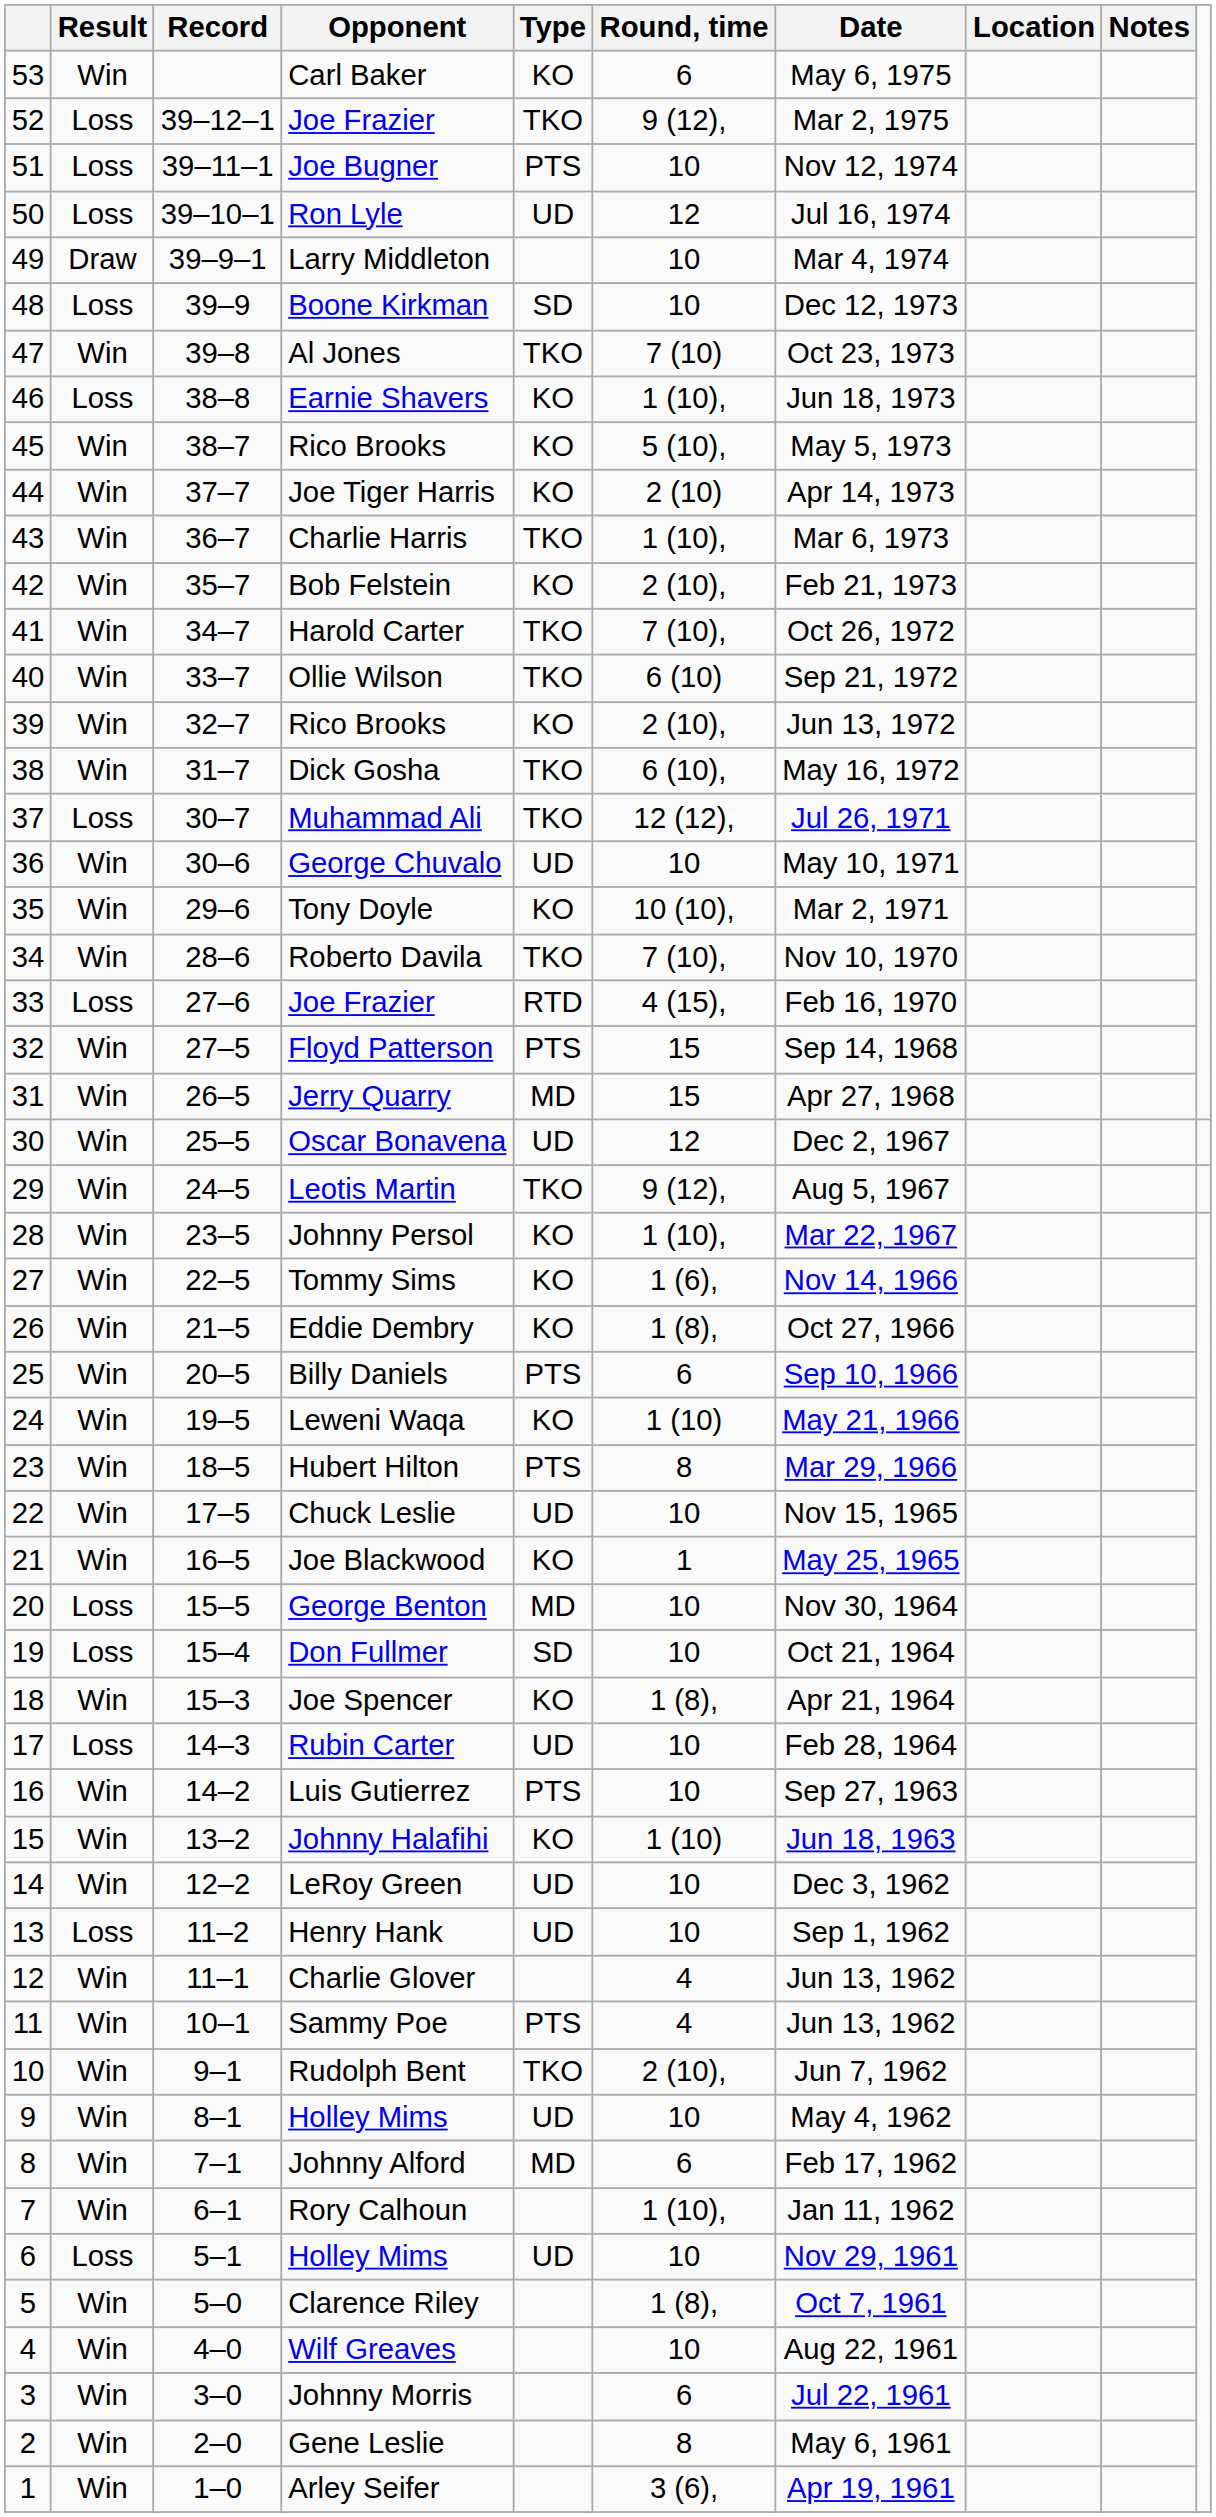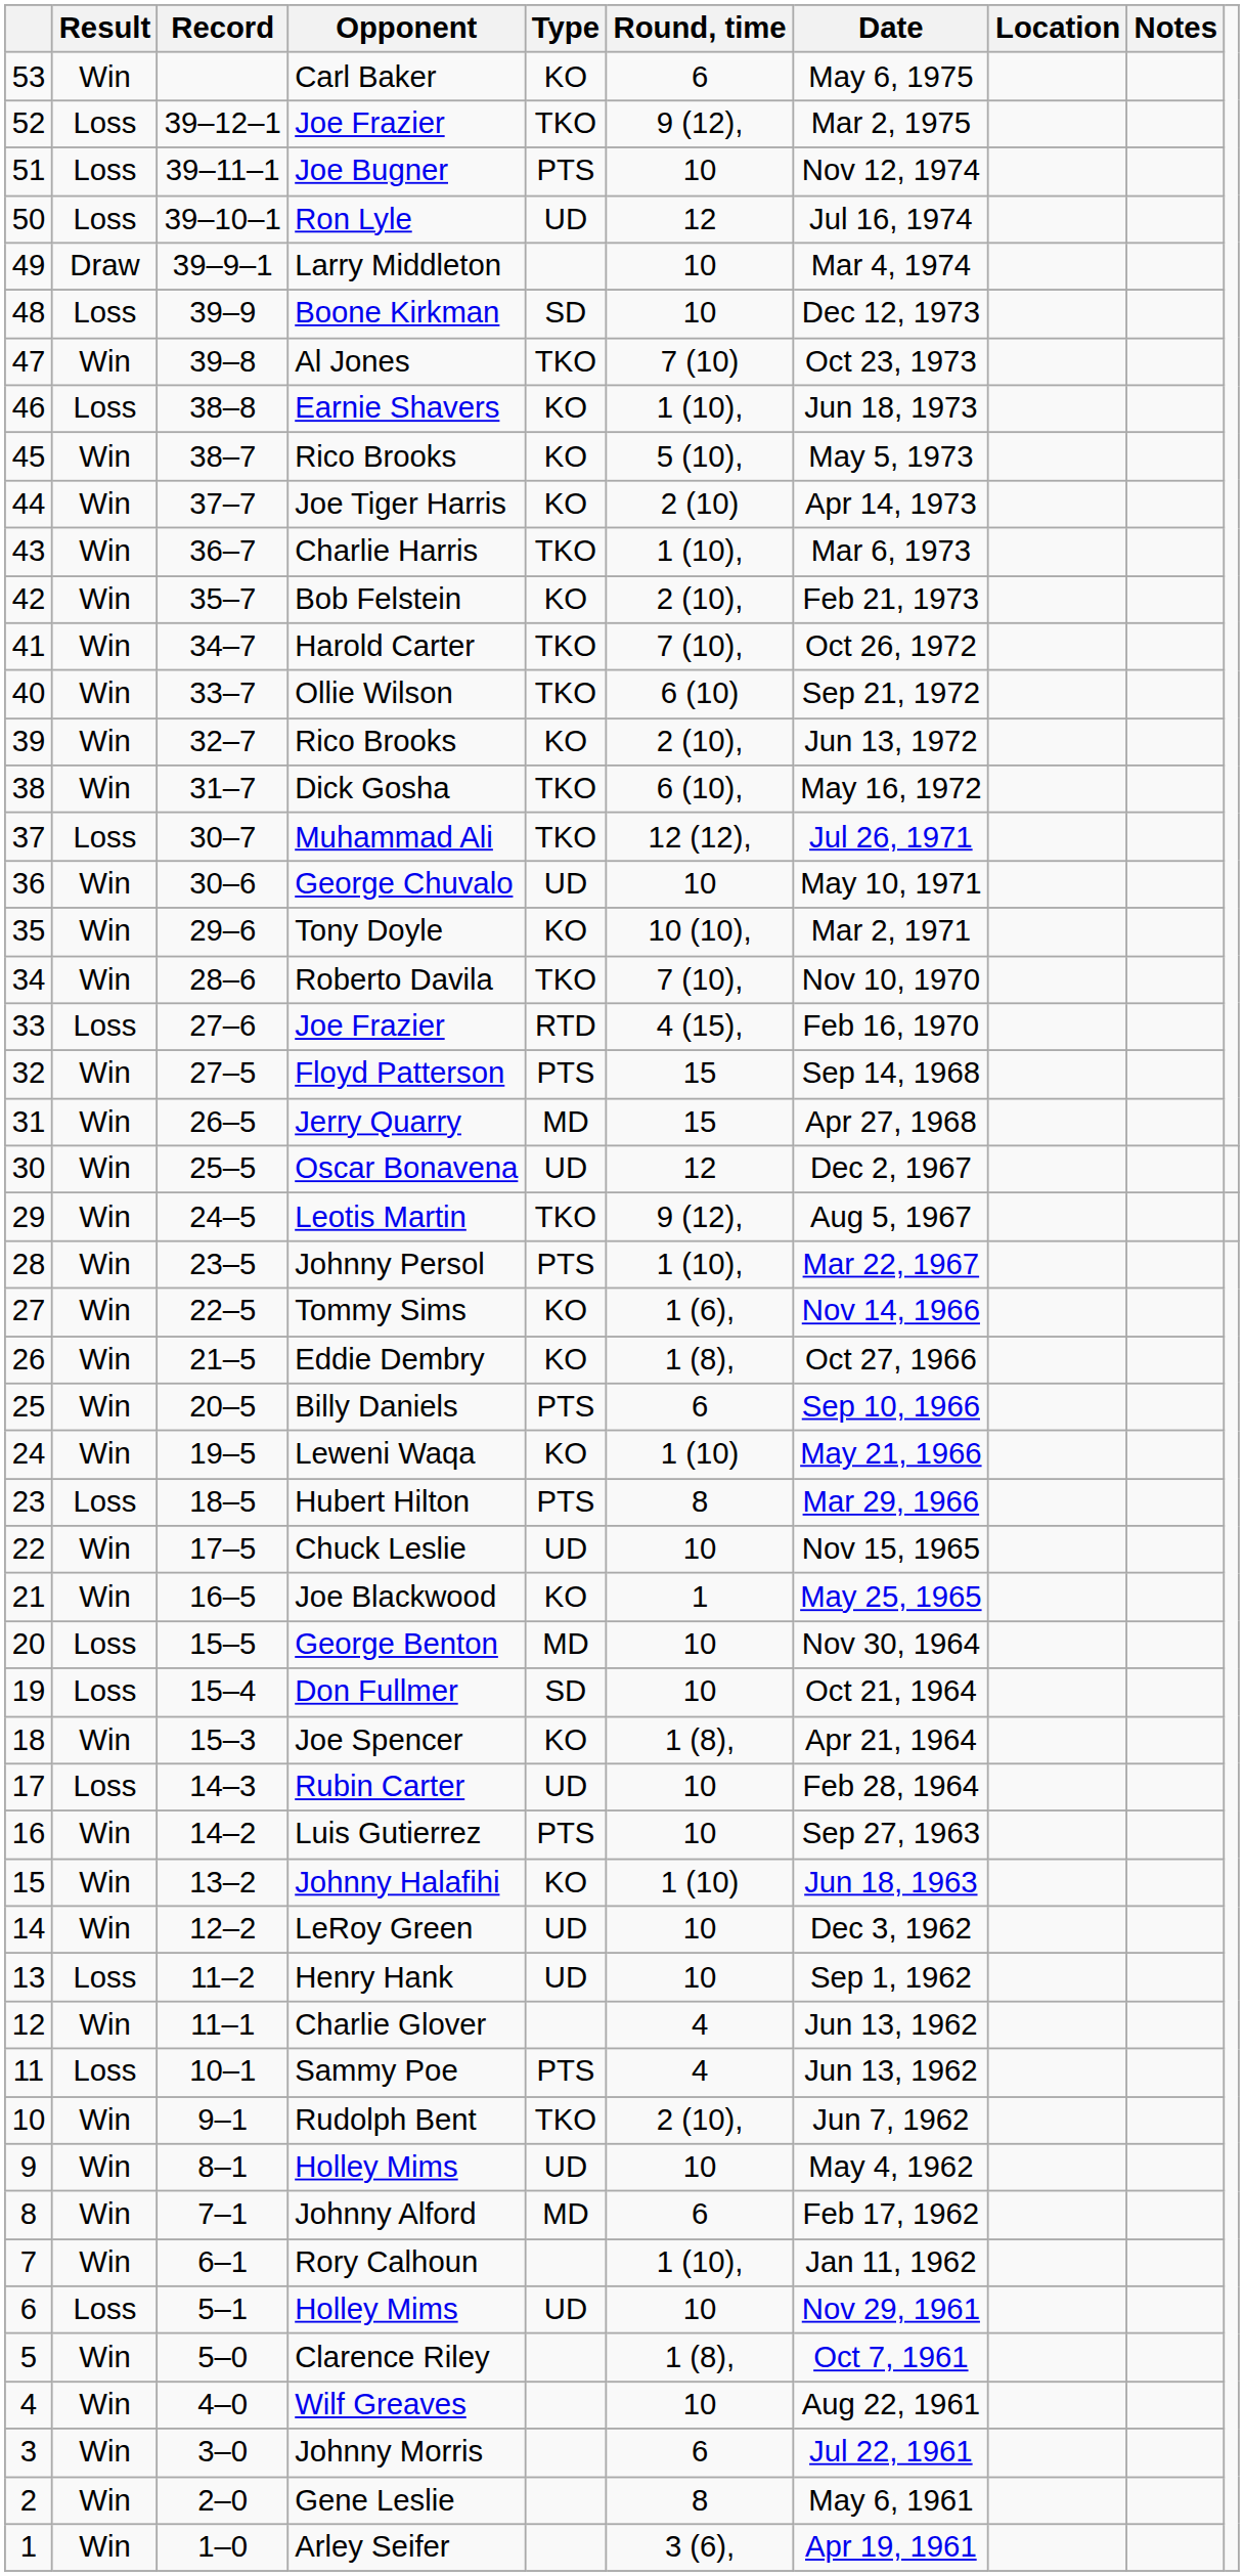 <table class="wikitable" style="text-align:center">
 <tr>
 <th></th>
 <th>Result</th>
 <th>Record</th>
 <th>Opponent</th>
 <th>Type</th>
 <th>Round, time</th>
 <th>Date</th>
 <th>Location</th>
 <th>Notes</th>
 </tr>
 <tr>
 <td>53</td>
 <td>Win</td>
 <td></td>
 <td style="text-align:left;">Carl Baker</td>
 <td>KO</td>
 <td>6</td>
 <td>May 6, 1975</td>
 <td style="text-align:left;"></td>
 <td></td>
 </tr>
 <tr>
 <td>52</td>
 <td>Loss</td>
 <td>39–12–1</td>
 <td style="text-align:left;"><a href='#'>Joe Frazier</a></td>
 <td>TKO</td>
 <td>9 (12), </td>
 <td>Mar 2, 1975</td>
 <td style="text-align:left;"></td>
 <td></td>
 </tr>
 <tr>
 <td>51</td>
 <td>Loss</td>
 <td>39–11–1</td>
 <td style="text-align:left;"><a href='#'>Joe Bugner</a></td>
 <td>PTS</td>
 <td>10</td>
 <td>Nov 12, 1974</td>
 <td style="text-align:left;"></td>
 <td></td>
 </tr>
 <tr>
 <td>50</td>
 <td>Loss</td>
 <td>39–10–1</td>
 <td style="text-align:left;"><a href='#'>Ron Lyle</a></td>
 <td>UD</td>
 <td>12</td>
 <td>Jul 16, 1974</td>
 <td style="text-align:left;"></td>
 <td></td>
 </tr>
 <tr>
 <td>49</td>
 <td>Draw</td>
 <td>39–9–1</td>
 <td style="text-align:left;">Larry Middleton</td>
 <td></td>
 <td>10</td>
 <td>Mar 4, 1974</td>
 <td style="text-align:left;"></td>
 <td></td>
 </tr>
 <tr>
 <td>48</td>
 <td>Loss</td>
 <td>39–9</td>
 <td style="text-align:left;"><a href='#'>Boone Kirkman</a></td>
 <td>SD</td>
 <td>10</td>
 <td>Dec 12, 1973</td>
 <td style="text-align:left;"></td>
 <td></td>
 </tr>
 <tr>
 <td>47</td>
 <td>Win</td>
 <td>39–8</td>
 <td style="text-align:left;">Al Jones</td>
 <td>TKO</td>
 <td>7 (10)</td>
 <td>Oct 23, 1973</td>
 <td style="text-align:left;"></td>
 <td></td>
 </tr>
 <tr>
 <td>46</td>
 <td>Loss</td>
 <td>38–8</td>
 <td style="text-align:left;"><a href='#'>Earnie Shavers</a></td>
 <td>KO</td>
 <td>1 (10), </td>
 <td>Jun 18, 1973</td>
 <td style="text-align:left;"></td>
 <td></td>
 </tr>
 <tr>
 <td>45</td>
 <td>Win</td>
 <td>38–7</td>
 <td style="text-align:left;">Rico Brooks</td>
 <td>KO</td>
 <td>5 (10), </td>
 <td>May 5, 1973</td>
 <td style="text-align:left;"></td>
 <td></td>
 </tr>
 <tr>
 <td>44</td>
 <td>Win</td>
 <td>37–7</td>
 <td style="text-align:left;">Joe Tiger Harris</td>
 <td>KO</td>
 <td>2 (10)</td>
 <td>Apr 14, 1973</td>
 <td style="text-align:left;"></td>
 <td></td>
 </tr>
 <tr>
 <td>43</td>
 <td>Win</td>
 <td>36–7</td>
 <td style="text-align:left;">Charlie Harris</td>
 <td>TKO</td>
 <td>1 (10), </td>
 <td>Mar 6, 1973</td>
 <td style="text-align:left;"></td>
 <td></td>
 </tr>
 <tr>
 <td>42</td>
 <td>Win</td>
 <td>35–7</td>
 <td style="text-align:left;">Bob Felstein</td>
 <td>KO</td>
 <td>2 (10), </td>
 <td>Feb 21, 1973</td>
 <td style="text-align:left;"></td>
 <td></td>
 </tr>
 <tr>
 <td>41</td>
 <td>Win</td>
 <td>34–7</td>
 <td style="text-align:left;">Harold Carter</td>
 <td>TKO</td>
 <td>7 (10), </td>
 <td>Oct 26, 1972</td>
 <td style="text-align:left;"></td>
 <td></td>
 </tr>
 <tr>
 <td>40</td>
 <td>Win</td>
 <td>33–7</td>
 <td style="text-align:left;">Ollie Wilson</td>
 <td>TKO</td>
 <td>6 (10)</td>
 <td>Sep 21, 1972</td>
 <td style="text-align:left;"></td>
 <td></td>
 </tr>
 <tr>
 <td>39</td>
 <td>Win</td>
 <td>32–7</td>
 <td style="text-align:left;">Rico Brooks</td>
 <td>KO</td>
 <td>2 (10), </td>
 <td>Jun 13, 1972</td>
 <td style="text-align:left;"></td>
 <td></td>
 </tr>
 <tr>
 <td>38</td>
 <td>Win</td>
 <td>31–7</td>
 <td style="text-align:left;">Dick Gosha</td>
 <td>TKO</td>
 <td>6 (10), </td>
 <td>May 16, 1972</td>
 <td style="text-align:left;"></td>
 <td></td>
 </tr>
 <tr>
 <td>37</td>
 <td>Loss</td>
 <td>30–7</td>
 <td style="text-align:left;"><a href='#'>Muhammad Ali</a></td>
 <td>TKO</td>
 <td>12 (12), </td>
 <td><a href='#'>Jul 26, 1971</a></td>
 <td style="text-align:left;"></td>
 <td style="text-align:left;"></td>
 </tr>
 <tr>
 <td>36</td>
 <td>Win</td>
 <td>30–6</td>
 <td style="text-align:left;"><a href='#'>George Chuvalo</a></td>
 <td>UD</td>
 <td>10</td>
 <td>May 10, 1971</td>
 <td style="text-align:left;"></td>
 <td></td>
 </tr>
 <tr>
 <td>35</td>
 <td>Win</td>
 <td>29–6</td>
 <td style="text-align:left;">Tony Doyle</td>
 <td>KO</td>
 <td>10 (10), </td>
 <td>Mar 2, 1971</td>
 <td style="text-align:left;"></td>
 <td></td>
 </tr>
 <tr>
 <td>34</td>
 <td>Win</td>
 <td>28–6</td>
 <td style="text-align:left;">Roberto Davila</td>
 <td>TKO</td>
 <td>7 (10), </td>
 <td>Nov 10, 1970</td>
 <td style="text-align:left;"></td>
 <td></td>
 </tr>
 <tr>
 <td>33</td>
 <td>Loss</td>
 <td>27–6</td>
 <td style="text-align:left;"><a href='#'>Joe Frazier</a></td>
 <td>RTD</td>
 <td>4 (15), </td>
 <td>Feb 16, 1970</td>
 <td style="text-align:left;"></td>
 <td style="text-align:left;"></td>
 </tr>
 <tr>
 <td>32</td>
 <td>Win</td>
 <td>27–5</td>
 <td style="text-align:left;"><a href='#'>Floyd Patterson</a></td>
 <td>PTS</td>
 <td>15</td>
 <td>Sep 14, 1968</td>
 <td style="text-align:left;"></td>
 <td style="text-align:left;"></td>
 </tr>
 <tr>
 <td>31</td>
 <td>Win</td>
 <td>26–5</td>
 <td style="text-align:left;"><a href='#'>Jerry Quarry</a></td>
 <td>MD</td>
 <td>15</td>
 <td>Apr 27, 1968</td>
 <td style="text-align:left;"></td>
 <td style="text-align:left;"></td>
 </tr>
 <tr>
 <td>30</td>
 <td>Win</td>
 <td>25–5</td>
 <td style="text-align:left;"><a href='#'>Oscar Bonavena</a></td>
 <td>UD</td>
 <td>12</td>
 <td>Dec 2, 1967</td>
 <td style="text-align:left;"></td>
 <td style="text-align:left;"></td>
 <td></td>
 </tr>
 <tr>
 <td>29</td>
 <td>Win</td>
 <td>24–5</td>
 <td style="text-align:left;"><a href='#'>Leotis Martin</a></td>
 <td>TKO</td>
 <td>9 (12), </td>
 <td>Aug 5, 1967</td>
 <td style="text-align:left;"></td>
 <td style="text-align:left;"></td>
 <td></td>
 </tr>
 <tr>
 <td>28</td>
 <td>Win</td>
 <td>23–5</td>
 <td style="text-align:left;">Johnny Persol</td>
-<td>KO</td>
+<td>PTS</td>
 <td>1 (10), </td>
 <td><a href='#'>Mar 22, 1967</a></td>
 <td style="text-align:left;"></td>
 <td></td>
 </tr>
 <tr>
 <td>27</td>
 <td>Win</td>
 <td>22–5</td>
 <td style="text-align:left;">Tommy Sims</td>
 <td>KO</td>
 <td>1 (6), </td>
 <td><a href='#'>Nov 14, 1966</a></td>
 <td style="text-align:left;"></td>
 <td></td>
 </tr>
 <tr>
 <td>26</td>
 <td>Win</td>
 <td>21–5</td>
 <td style="text-align:left;">Eddie Dembry</td>
 <td>KO</td>
 <td>1 (8), </td>
 <td>Oct 27, 1966</td>
 <td style="text-align:left;"></td>
 <td></td>
 </tr>
 <tr>
 <td>25</td>
 <td>Win</td>
 <td>20–5</td>
 <td style="text-align:left;">Billy Daniels</td>
 <td>PTS</td>
 <td>6</td>
 <td><a href='#'>Sep 10, 1966</a></td>
 <td style="text-align:left;"></td>
 <td></td>
 </tr>
 <tr>
 <td>24</td>
 <td>Win</td>
 <td>19–5</td>
 <td style="text-align:left;">Leweni Waqa</td>
 <td>KO</td>
 <td>1 (10)</td>
 <td><a href='#'>May 21, 1966</a></td>
 <td style="text-align:left;"></td>
 <td></td>
 </tr>
 <tr>
 <td>23</td>
-<td>Win</td>
+<td>Loss</td>
 <td>18–5</td>
 <td style="text-align:left;">Hubert Hilton</td>
 <td>PTS</td>
 <td>8</td>
 <td><a href='#'>Mar 29, 1966</a></td>
 <td style="text-align:left;"></td>
 <td></td>
 </tr>
 <tr>
 <td>22</td>
 <td>Win</td>
 <td>17–5</td>
 <td style="text-align:left;">Chuck Leslie</td>
 <td>UD</td>
 <td>10</td>
 <td>Nov 15, 1965</td>
 <td style="text-align:left;"></td>
 <td></td>
 </tr>
 <tr>
 <td>21</td>
 <td>Win</td>
 <td>16–5</td>
 <td style="text-align:left;">Joe Blackwood</td>
 <td>KO</td>
 <td>1</td>
 <td><a href='#'>May 25, 1965</a></td>
 <td style="text-align:left;"></td>
 <td></td>
 </tr>
 <tr>
 <td>20</td>
 <td>Loss</td>
 <td>15–5</td>
 <td style="text-align:left;"><a href='#'>George Benton</a></td>
 <td>MD</td>
 <td>10</td>
 <td>Nov 30, 1964</td>
 <td style="text-align:left;"></td>
 <td></td>
 </tr>
 <tr>
 <td>19</td>
 <td>Loss</td>
 <td>15–4</td>
 <td style="text-align:left;"><a href='#'>Don Fullmer</a></td>
 <td>SD</td>
 <td>10</td>
 <td>Oct 21, 1964</td>
 <td style="text-align:left;"></td>
 <td></td>
 </tr>
 <tr>
 <td>18</td>
 <td>Win</td>
 <td>15–3</td>
 <td style="text-align:left;">Joe Spencer</td>
 <td>KO</td>
 <td>1 (8), </td>
 <td>Apr 21, 1964</td>
 <td style="text-align:left;"></td>
 <td></td>
 </tr>
 <tr>
 <td>17</td>
 <td>Loss</td>
 <td>14–3</td>
 <td style="text-align:left;"><a href='#'>Rubin Carter</a></td>
 <td>UD</td>
 <td>10</td>
 <td>Feb 28, 1964</td>
 <td style="text-align:left;"></td>
 <td></td>
 </tr>
 <tr>
 <td>16</td>
 <td>Win</td>
 <td>14–2</td>
 <td style="text-align:left;">Luis Gutierrez</td>
 <td>PTS</td>
 <td>10</td>
 <td>Sep 27, 1963</td>
 <td style="text-align:left;"></td>
 <td></td>
 </tr>
 <tr>
 <td>15</td>
 <td>Win</td>
 <td>13–2</td>
 <td style="text-align:left;"><a href='#'>Johnny Halafihi</a></td>
 <td>KO</td>
 <td>1 (10)</td>
 <td><a href='#'>Jun 18, 1963</a></td>
 <td style="text-align:left;"></td>
 <td></td>
 </tr>
 <tr>
 <td>14</td>
 <td>Win</td>
 <td>12–2</td>
 <td style="text-align:left;">LeRoy Green</td>
 <td>UD</td>
 <td>10</td>
 <td>Dec 3, 1962</td>
 <td style="text-align:left;"></td>
 <td></td>
 </tr>
 <tr>
 <td>13</td>
 <td>Loss</td>
 <td>11–2</td>
 <td style="text-align:left;">Henry Hank</td>
 <td>UD</td>
 <td>10</td>
 <td>Sep 1, 1962</td>
 <td style="text-align:left;"></td>
 <td></td>
 </tr>
 <tr>
 <td>12</td>
 <td>Win</td>
 <td>11–1</td>
 <td style="text-align:left;">Charlie Glover</td>
 <td></td>
 <td>4</td>
 <td>Jun 13, 1962</td>
 <td style="text-align:left;"></td>
 <td></td>
 </tr>
 <tr>
 <td>11</td>
-<td>Win</td>
+<td>Loss</td>
 <td>10–1</td>
 <td style="text-align:left;">Sammy Poe</td>
 <td>PTS</td>
 <td>4</td>
 <td>Jun 13, 1962</td>
 <td style="text-align:left;"></td>
 <td></td>
 </tr>
 <tr>
 <td>10</td>
 <td>Win</td>
 <td>9–1</td>
 <td style="text-align:left;">Rudolph Bent</td>
 <td>TKO</td>
 <td>2 (10), </td>
 <td>Jun 7, 1962</td>
 <td style="text-align:left;"></td>
 <td></td>
 </tr>
 <tr>
 <td>9</td>
 <td>Win</td>
 <td>8–1</td>
 <td style="text-align:left;"><a href='#'>Holley Mims</a></td>
 <td>UD</td>
 <td>10</td>
 <td>May 4, 1962</td>
 <td style="text-align:left;"></td>
 <td></td>
 </tr>
 <tr>
 <td>8</td>
 <td>Win</td>
 <td>7–1</td>
 <td style="text-align:left;">Johnny Alford</td>
 <td>MD</td>
 <td>6</td>
 <td>Feb 17, 1962</td>
 <td style="text-align:left;"></td>
 <td></td>
 </tr>
 <tr>
 <td>7</td>
 <td>Win</td>
 <td>6–1</td>
 <td style="text-align:left;">Rory Calhoun</td>
 <td></td>
 <td>1 (10), </td>
 <td>Jan 11, 1962</td>
 <td style="text-align:left;"></td>
 <td></td>
 </tr>
 <tr>
 <td>6</td>
 <td>Loss</td>
 <td>5–1</td>
 <td style="text-align:left;"><a href='#'>Holley Mims</a></td>
 <td>UD</td>
 <td>10</td>
 <td><a href='#'>Nov 29, 1961</a></td>
 <td style="text-align:left;"></td>
 <td></td>
 </tr>
 <tr>
 <td>5</td>
 <td>Win</td>
 <td>5–0</td>
 <td style="text-align:left;">Clarence Riley</td>
 <td></td>
 <td>1 (8), </td>
 <td><a href='#'>Oct 7, 1961</a></td>
 <td style="text-align:left;"></td>
 <td></td>
 </tr>
 <tr>
 <td>4</td>
 <td>Win</td>
 <td>4–0</td>
 <td style="text-align:left;"><a href='#'>Wilf Greaves</a></td>
 <td></td>
 <td>10</td>
 <td>Aug 22, 1961</td>
 <td style="text-align:left;"></td>
 <td></td>
 </tr>
 <tr>
 <td>3</td>
 <td>Win</td>
 <td>3–0</td>
 <td style="text-align:left;">Johnny Morris</td>
 <td></td>
 <td>6</td>
 <td><a href='#'>Jul 22, 1961</a></td>
 <td style="text-align:left;"></td>
 <td></td>
 </tr>
 <tr>
 <td>2</td>
 <td>Win</td>
 <td>2–0</td>
 <td style="text-align:left;">Gene Leslie</td>
 <td></td>
 <td>8</td>
 <td>May 6, 1961</td>
 <td style="text-align:left;"></td>
 <td></td>
 </tr>
 <tr>
 <td>1</td>
 <td>Win</td>
 <td>1–0</td>
 <td style="text-align:left;">Arley Seifer</td>
 <td></td>
 <td>3 (6), </td>
 <td><a href='#'>Apr 19, 1961</a></td>
 <td style="text-align:left;"></td>
 <td style="text-align:left;"></td>
 </tr>
 </table>
